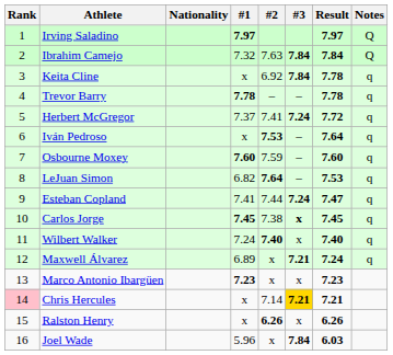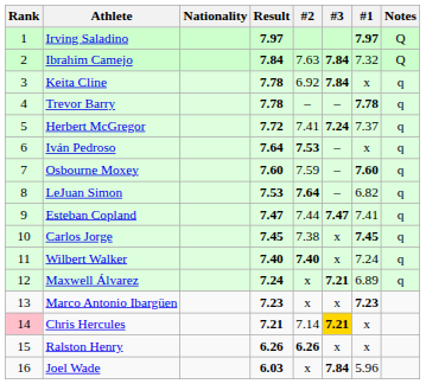 <table class="wikitable sortable" style="text-align:center;font-size:95%">
 <tr>
 <th>Rank</th>
 <th>Athlete</th>
 <th>Nationality</th>
-<th>#1</th>
+<th>Result</th>
 <th>#2</th>
 <th>#3</th>
-<th>Result</th>
+<th>#1</th>
 <th>Notes</th>
 </tr>
 <tr bgcolor=ccffcc>
 <td>1</td>
 <td align="left"><a href='#'>Irving Saladino</a></td>
 <td align=left></td>
 <td><strong>7.97</strong></td>
 <td></td>
 <td></td>
 <td><strong>7.97</strong></td>
 <td>Q</td>
 </tr>
 <tr bgcolor=ccffcc>
 <td>2</td>
 <td align="left"><a href='#'>Ibrahim Camejo</a></td>
 <td align=left></td>
-<td>7.32</td>
+<td><strong>7.84</strong></td>
 <td>7.63</td>
 <td><strong>7.84</strong></td>
-<td><strong>7.84</strong></td>
+<td>7.32</td>
 <td>Q</td>
 </tr>
 <tr bgcolor=ddffdd>
 <td>3</td>
 <td align="left"><a href='#'>Keita Cline</a></td>
 <td align=left></td>
-<td>x</td>
+<td><strong>7.78</strong></td>
 <td>6.92</td>
 <td><strong>7.84</strong></td>
-<td><strong>7.78</strong></td>
+<td>x</td>
 <td>q</td>
 </tr>
 <tr bgcolor=ddffdd>
 <td>4</td>
 <td align="left"><a href='#'>Trevor Barry</a></td>
 <td align=left></td>
 <td><strong>7.78</strong></td>
 <td>–</td>
 <td>–</td>
 <td><strong>7.78</strong></td>
 <td>q</td>
 </tr>
 <tr bgcolor=ddffdd>
 <td>5</td>
 <td align="left"><a href='#'>Herbert McGregor</a></td>
 <td align=left></td>
-<td>7.37</td>
+<td><strong>7.72</strong></td>
 <td>7.41</td>
 <td><strong>7.24</strong></td>
-<td><strong>7.72</strong></td>
+<td>7.37</td>
 <td>q</td>
 </tr>
 <tr bgcolor=ddffdd>
 <td>6</td>
 <td align="left"><a href='#'>Iván Pedroso</a></td>
 <td align=left></td>
-<td>x</td>
+<td><strong>7.64</strong></td>
 <td><strong>7.53</strong></td>
 <td>–</td>
-<td><strong>7.64</strong></td>
+<td>x</td>
 <td>q</td>
 </tr>
 <tr bgcolor=ddffdd>
 <td>7</td>
 <td align="left"><a href='#'>Osbourne Moxey</a></td>
 <td align=left></td>
 <td><strong>7.60</strong></td>
 <td>7.59</td>
 <td>–</td>
 <td><strong>7.60</strong></td>
 <td>q</td>
 </tr>
 <tr bgcolor=ddffdd>
 <td>8</td>
 <td align="left"><a href='#'>LeJuan Simon</a></td>
 <td align=left></td>
-<td>6.82</td>
+<td><strong>7.53</strong></td>
 <td><strong>7.64</strong></td>
 <td>–</td>
-<td><strong>7.53</strong></td>
+<td>6.82</td>
 <td>q</td>
 </tr>
 <tr bgcolor=ddffdd>
 <td>9</td>
 <td align="left"><a href='#'>Esteban Copland</a></td>
 <td align=left></td>
+<td><strong>7.47</strong></td>
+<td>7.44</td>
+<td><strong>7.47</strong></td>
 <td>7.41</td>
-<td>7.44</td>
-<td><strong>7.24</strong></td>
-<td><strong>7.47</strong></td>
 <td>q</td>
 </tr>
 <tr bgcolor=ddffdd>
 <td>10</td>
 <td align="left"><a href='#'>Carlos Jorge</a></td>
 <td align=left></td>
 <td><strong>7.45</strong></td>
 <td>7.38</td>
-<td><strong>x</strong></td>
+<td>x</td>
 <td><strong>7.45</strong></td>
 <td>q</td>
 </tr>
 <tr bgcolor=ddffdd>
 <td>11</td>
 <td align="left"><a href='#'>Wilbert Walker</a></td>
 <td align=left></td>
-<td>7.24</td>
+<td><strong>7.40</strong></td>
 <td><strong>7.40</strong></td>
 <td>x</td>
-<td><strong>7.40</strong></td>
+<td>7.24</td>
 <td>q</td>
 </tr>
 <tr bgcolor=ddffdd>
 <td>12</td>
 <td align="left"><a href='#'>Maxwell Álvarez</a></td>
 <td align=left></td>
-<td>6.89</td>
+<td><strong>7.24</strong></td>
 <td>x</td>
 <td><strong>7.21</strong></td>
-<td><strong>7.24</strong></td>
+<td>6.89</td>
 <td>q</td>
 </tr>
 <tr>
 <td>13</td>
 <td align="left"><a href='#'>Marco Antonio Ibargüen</a></td>
 <td align=left></td>
 <td><strong>7.23</strong></td>
 <td>x</td>
 <td>x</td>
 <td><strong>7.23</strong></td>
 <td></td>
 </tr>
 <tr>
 <td style="background: pink;">14</td>
 <td align="left"><a href='#'>Chris Hercules</a></td>
 <td align=left></td>
-<td>x</td>
+<td><strong>7.21</strong></td>
 <td>7.14</td>
 <td style="background: gold;"><strong>7.21</strong></td>
-<td><strong>7.21</strong></td>
+<td>x</td>
 <td></td>
 </tr>
 <tr>
 <td>15</td>
 <td align="left"><a href='#'>Ralston Henry</a></td>
 <td align=left></td>
-<td>x</td>
+<td><strong>6.26</strong></td>
 <td><strong>6.26</strong></td>
 <td>x</td>
-<td><strong>6.26</strong></td>
+<td>x</td>
 <td></td>
 </tr>
 <tr>
 <td>16</td>
 <td align="left"><a href='#'>Joel Wade</a></td>
 <td align=left></td>
-<td>5.96</td>
+<td><strong>6.03</strong></td>
 <td>x</td>
 <td><strong>7.84</strong></td>
-<td><strong>6.03</strong></td>
+<td>5.96</td>
 <td></td>
 </tr>
 </table>
